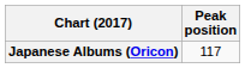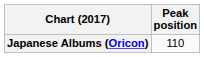 <table class="wikitable plainrowheaders" style="text-align:center">
 <tr>
 <th scope="col">Chart (2017)</th>
 <th scope="col">Peak<br> position</th>
 </tr>
 <tr>
 <th scope="row">Japanese Albums (<a href='#'>Oricon</a>)</th>
-<td>117</td>
+<td>110</td>
 </tr>
 </table>
